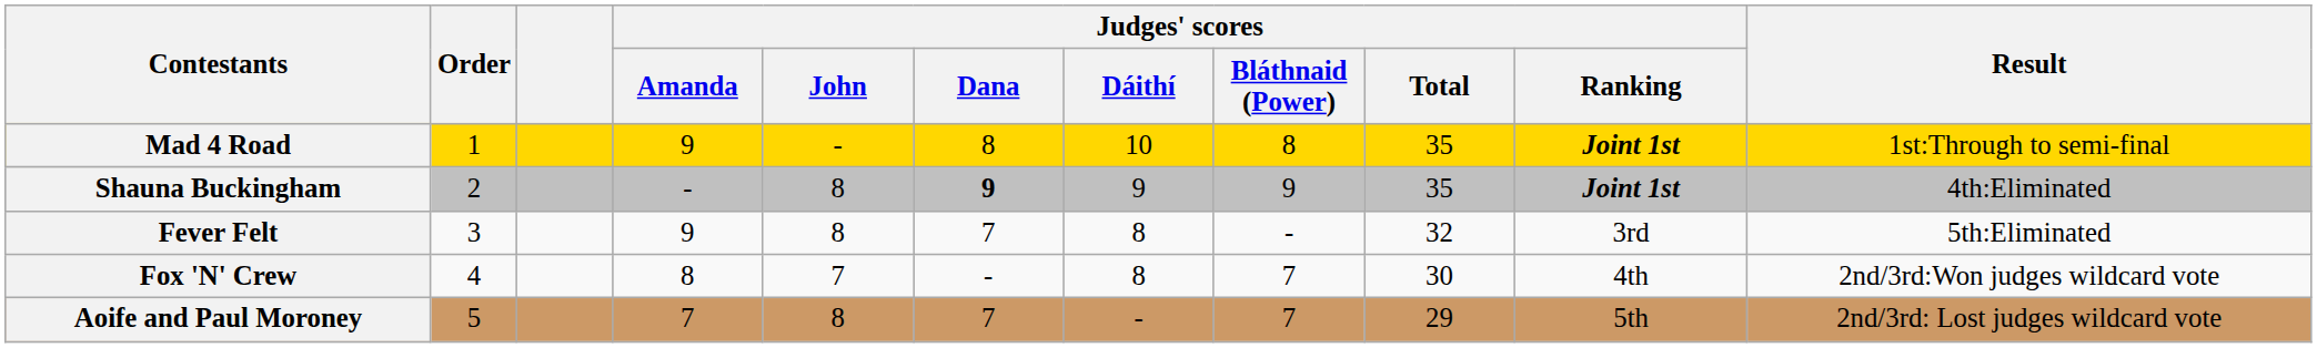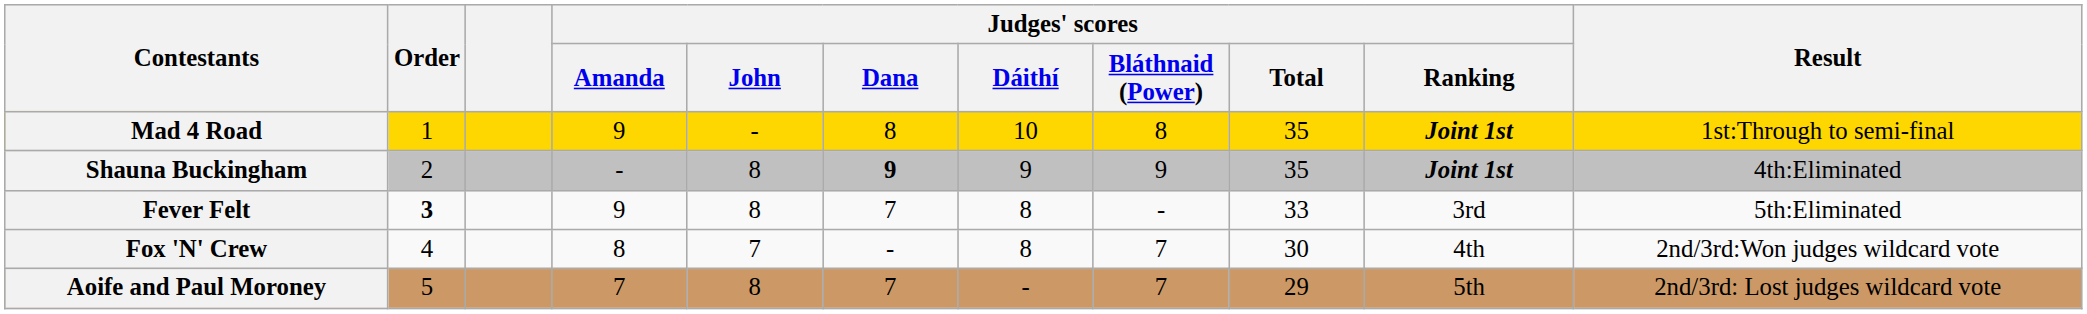 <table class="wikitable plainrowheaders" style="text-align:center;">
 <tr>
 <th style="width:15em;" rowspan="2">Contestants</th>
 <th style="width:1em;"  rowspan="2">Order</th>
 <th style="width:3em;"  rowspan="2"></th>
 <th style="width:38em"  colspan="7">Judges' scores</th>
 <th style="width:20em;" rowspan="2">Result</th>
 </tr>
 <tr>
 <th style="width:5em;"><a href='#'>Amanda</a></th>
 <th style="width:5em;"><a href='#'>John</a></th>
 <th style="width:5em;"><a href='#'>Dana</a></th>
 <th style="width:5em;"><a href='#'>Dáithí</a></th>
 <th style="width:5em;"><a href='#'>Bláthnaid</a> (<a href='#'>Power</a>)</th>
 <th style="width:5em;">Total</th>
 <th style="width:8em;">Ranking</th>
 </tr>
 <tr style="background:gold;">
 <th scope="row">Mad 4 Road</th>
 <td>1</td>
 <td></td>
 <td>9</td>
 <td>-</td>
 <td>8</td>
 <td>10</td>
 <td>8</td>
 <td>35</td>
 <td><strong><em>Joint 1st</em></strong></td>
 <td>1st:Through to semi-final</td>
 </tr>
 <tr style="background:silver;">
 <th scope="row">Shauna Buckingham</th>
 <td>2</td>
 <td></td>
 <td>-</td>
 <td>8</td>
 <td><strong>9</strong></td>
 <td>9</td>
 <td>9</td>
 <td>35</td>
 <td><strong><em>Joint 1st</em></strong></td>
 <td>4th:Eliminated</td>
 </tr>
 <tr>
 <th scope="row">Fever Felt</th>
-<td>3</td>
+<td><strong>3</strong></td>
 <td></td>
 <td>9</td>
 <td>8</td>
 <td>7</td>
 <td>8</td>
 <td>-</td>
-<td>32</td>
+<td>33</td>
 <td>3rd</td>
 <td>5th:Eliminated</td>
 </tr>
 <tr>
 <th scope="row">Fox 'N' Crew</th>
 <td>4</td>
 <td></td>
 <td>8</td>
 <td>7</td>
 <td>-</td>
 <td>8</td>
 <td>7</td>
 <td>30</td>
 <td>4th</td>
 <td>2nd/3rd:Won judges wildcard vote</td>
 </tr>
 <tr style="background:#c96;">
 <th scope="row">Aoife and Paul Moroney</th>
 <td>5</td>
 <td></td>
 <td>7</td>
 <td>8</td>
 <td>7</td>
 <td>-</td>
 <td>7</td>
 <td>29</td>
 <td>5th</td>
 <td>2nd/3rd: Lost judges wildcard vote</td>
 </tr>
 </table>
